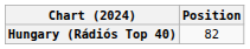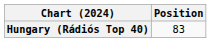 <table class="wikitable sortable plainrowheaders" style="text-align:center">
 <tr>
 <th scope="col">Chart (2024)</th>
 <th scope="col">Position</th>
 </tr>
 <tr>
 <th scope="row">Hungary (Rádiós Top 40)</th>
-<td>82</td>
+<td>83</td>
 </tr>
 </table>
